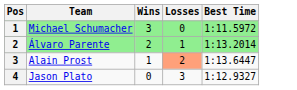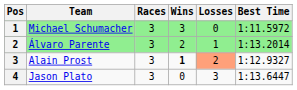 <table class="wikitable" style="text-align:center; font-size:90%">
 <tr>
 <th>Pos</th>
 <th>Team</th>
+<th>Races</th>
 <th>Wins</th>
 <th>Losses</th>
 <th>Best Time</th>
 </tr>
 <tr style="background:lightgreen;">
 <th>1</th>
 <td align=left> <a href='#'>Michael Schumacher</a></td>
 <td>3</td>
+<td>3</td>
 <td>0</td>
 <td>1:11.5972</td>
 </tr>
 <tr style="background:lightgreen;">
 <th>2</th>
 <td align=left> <a href='#'>Álvaro Parente</a></td>
+<td>3</td>
 <td>2</td>
 <td>1</td>
 <td>1:13.2014</td>
 </tr>
 <tr>
 <th>3</th>
 <td align=left> <a href='#'>Alain Prost</a></td>
-<td>1</td>
+<td>3</td>
+<td><strong>1</strong></td>
 <td style="background: lightsalmon;">2</td>
-<td>1:13.6447</td>
+<td>1:12.9327</td>
 </tr>
 <tr>
 <th>4</th>
 <td align=left> <a href='#'>Jason Plato</a></td>
+<td>3</td>
 <td>0</td>
 <td>3</td>
-<td>1:12.9327</td>
+<td>1:13.6447</td>
 </tr>
 </table>
